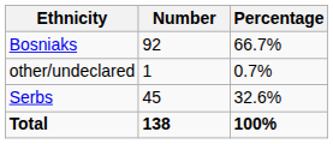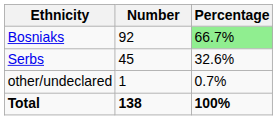 <table class="wikitable">
 <tr>
 <th width="100px">Ethnicity</th>
 <th width="80px">Number</th>
 <th width="80px">Percentage</th>
 </tr>
 <tr>
 <td><a href='#'>Bosniaks</a></td>
 <td>92</td>
-<td>66.7%</td>
+<td style="background: lightgreen;">66.7%</td>
+</tr>
+<tr>
+<td><a href='#'>Serbs</a></td>
+<td>45</td>
+<td>32.6%</td>
 </tr>
 <tr>
 <td>other/undeclared</td>
 <td>1</td>
 <td>0.7%</td>
 </tr>
 <tr>
-<td><a href='#'>Serbs</a></td>
-<td>45</td>
-<td>32.6%</td>
-</tr>
-<tr>
 <td><strong>Total</strong></td>
 <td><strong>138</strong></td>
 <td><strong>100%</strong></td>
 </tr>
 </table>
